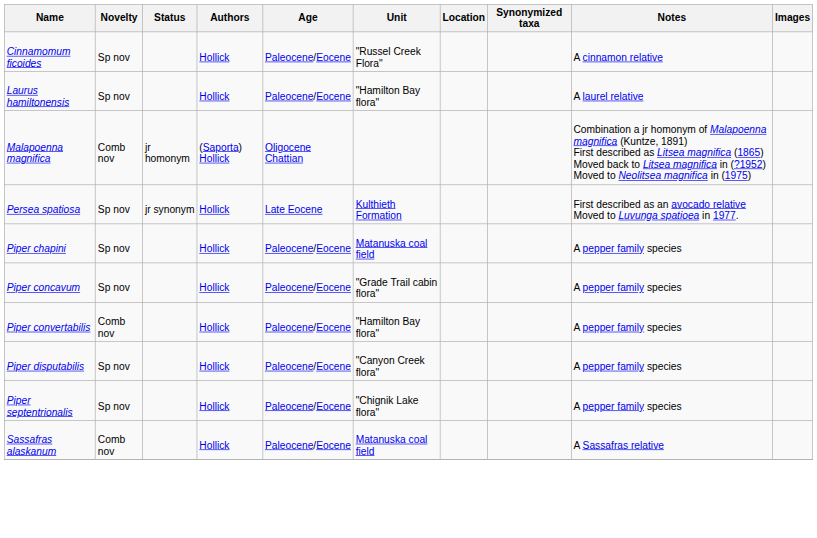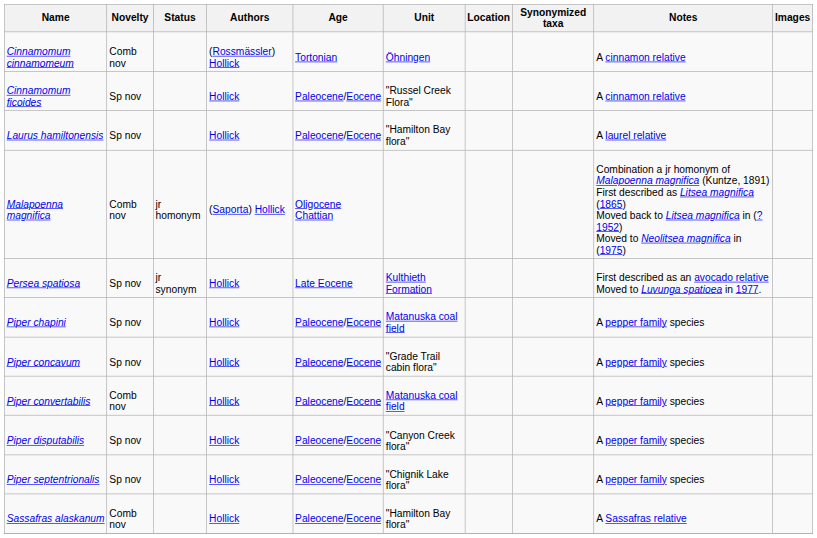 <table class="wikitable sortable" align="center" width="100%">
 <tr>
 <th>Name</th>
 <th>Novelty</th>
 <th>Status</th>
 <th>Authors</th>
 <th>Age</th>
 <th>Unit</th>
 <th>Location</th>
 <th>Synonymized taxa</th>
 <th>Notes</th>
 <th>Images</th>
+</tr>
+<tr>
+<td><br><em><a href='#'>Cinnamomum cinnamomeum</a></em></td>
+<td><br>Comb nov</td>
+<td></td>
+<td><br>(<a href='#'>Rossmässler</a>) <a href='#'>Hollick</a></td>
+<td><br><a href='#'>Tortonian</a></td>
+<td><br><a href='#'>Öhningen</a></td>
+<td><br><br></td>
+<td><br></td>
+<td><br>A <a href='#'>cinnamon relative</a></td>
+<td></td>
 </tr>
 <tr>
 <td><br><em><a href='#'>Cinnamomum ficoides</a></em></td>
 <td><br>Sp nov</td>
 <td></td>
 <td><br><a href='#'>Hollick</a></td>
 <td><br><a href='#'>Paleocene</a>/<a href='#'>Eocene</a></td>
 <td><br>"Russel Creek Flora"</td>
 <td><br><br></td>
 <td></td>
 <td><br>A <a href='#'>cinnamon relative</a></td>
 <td></td>
 </tr>
 <tr>
 <td><br><em><a href='#'>Laurus hamiltonensis</a></em></td>
 <td><br>Sp nov</td>
 <td></td>
 <td><br><a href='#'>Hollick</a></td>
 <td><br><a href='#'>Paleocene</a>/<a href='#'>Eocene</a></td>
 <td><br>"Hamilton Bay flora"</td>
 <td><br><br></td>
 <td></td>
 <td><br>A <a href='#'>laurel relative</a></td>
 <td></td>
 </tr>
 <tr>
 <td><br><em><a href='#'>Malapoenna magnifica</a></em></td>
 <td><br>Comb nov</td>
 <td><br>jr homonym</td>
 <td><br>(<a href='#'>Saporta</a>) <a href='#'>Hollick</a></td>
 <td><br><a href='#'>Oligocene</a><br><a href='#'>Chattian</a></td>
 <td></td>
 <td><br></td>
 <td></td>
 <td><br>Combination a jr homonym of <em><a href='#'>Malapoenna magnifica</a></em> (Kuntze, 1891)<br>First described as <em><a href='#'>Litsea magnifica</a></em> (<a href='#'>1865</a>)<br>Moved back to <em><a href='#'>Litsea magnifica</a></em> in (<a href='#'>?1952</a>)<br>Moved to <em><a href='#'>Neolitsea magnifica</a></em> in (<a href='#'>1975</a>)</td>
 <td></td>
 </tr>
 <tr>
 <td><br><em><a href='#'>Persea spatiosa</a></em></td>
 <td><br>Sp nov</td>
 <td><br>jr synonym</td>
 <td><br><a href='#'>Hollick</a></td>
 <td><br><a href='#'>Late Eocene</a></td>
 <td><br><a href='#'>Kulthieth Formation</a></td>
 <td><br><br></td>
 <td></td>
 <td><br>First described as an <a href='#'>avocado relative</a><br>Moved to <em><a href='#'>Luvunga spatioea</a></em> in <a href='#'>1977</a>.</td>
 <td></td>
 </tr>
 <tr>
 <td><br><em><a href='#'>Piper chapini</a></em></td>
 <td><br>Sp nov</td>
 <td></td>
 <td><br><a href='#'>Hollick</a></td>
 <td><br><a href='#'>Paleocene</a>/<a href='#'>Eocene</a></td>
 <td><br><a href='#'>Matanuska coal field</a></td>
 <td><br><br></td>
 <td></td>
 <td><br>A <a href='#'>pepper family</a> species</td>
 <td></td>
 </tr>
 <tr>
 <td><br><em><a href='#'>Piper concavum</a></em></td>
 <td><br>Sp nov</td>
 <td></td>
 <td><br><a href='#'>Hollick</a></td>
 <td><br><a href='#'>Paleocene</a>/<a href='#'>Eocene</a></td>
 <td><br>"Grade Trail cabin flora"</td>
 <td><br><br></td>
 <td></td>
 <td><br>A <a href='#'>pepper family</a> species</td>
 <td></td>
 </tr>
 <tr>
 <td><br><em><a href='#'>Piper convertabilis</a></em></td>
 <td><br>Comb nov</td>
 <td></td>
 <td><br><a href='#'>Hollick</a></td>
 <td><br><a href='#'>Paleocene</a>/<a href='#'>Eocene</a></td>
-<td><br>"Hamilton Bay flora"</td>
+<td><br><a href='#'>Matanuska coal field</a></td>
 <td><br><br></td>
 <td></td>
 <td><br>A <a href='#'>pepper family</a> species</td>
 <td></td>
 </tr>
 <tr>
 <td><br><em><a href='#'>Piper disputabilis</a></em></td>
 <td><br>Sp nov</td>
 <td></td>
 <td><br><a href='#'>Hollick</a></td>
 <td><br><a href='#'>Paleocene</a>/<a href='#'>Eocene</a></td>
 <td><br>"Canyon Creek flora"</td>
 <td><br><br></td>
 <td></td>
 <td><br>A <a href='#'>pepper family</a> species</td>
 <td></td>
 </tr>
 <tr>
 <td><br><em><a href='#'>Piper septentrionalis</a></em></td>
 <td><br>Sp nov</td>
 <td></td>
 <td><br><a href='#'>Hollick</a></td>
 <td><br><a href='#'>Paleocene</a>/<a href='#'>Eocene</a></td>
 <td><br>"Chignik Lake flora"</td>
 <td><br><br></td>
 <td></td>
 <td><br>A <a href='#'>pepper family</a> species</td>
 <td></td>
 </tr>
 <tr>
 <td><br><em><a href='#'>Sassafras alaskanum</a></em></td>
 <td><br>Comb nov</td>
 <td></td>
 <td><br><a href='#'>Hollick</a></td>
 <td><br><a href='#'>Paleocene</a>/<a href='#'>Eocene</a></td>
-<td><br><a href='#'>Matanuska coal field</a></td>
+<td><br>"Hamilton Bay flora"</td>
 <td><br><br></td>
 <td></td>
 <td><br>A <a href='#'>Sassafras relative</a></td>
 <td></td>
 </tr>
 <tr>
 </tr>
 </table>
